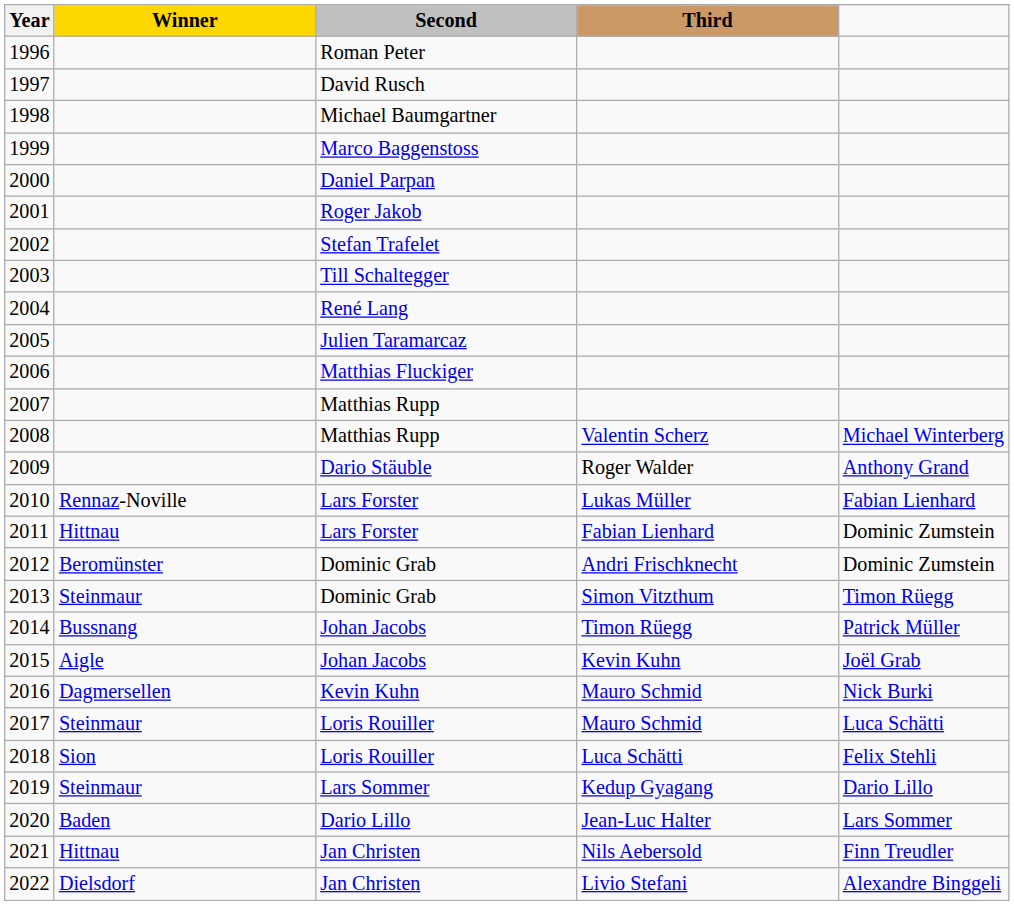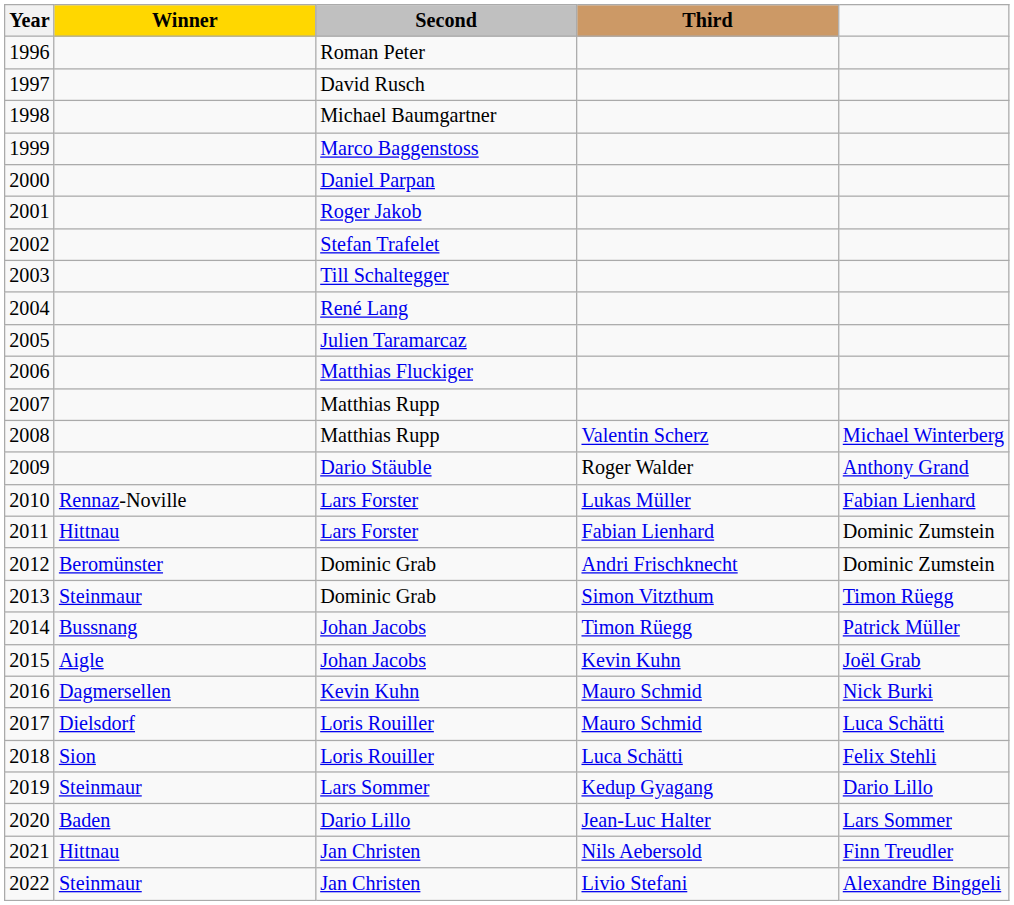 <table class="wikitable sortable">
 <tr>
 <th>Year</th>
 <th scope=col colspan=1 style="width:200px; background: gold;">Winner</th>
 <th scope=col colspan=1 style="width:200px; background: silver;">Second</th>
 <th scope=col colspan=1 style="width:200px; background: #cc9966;">Third</th>
 </tr>
 <tr>
 <td>1996</td>
 <td></td>
 <td>Roman Peter</td>
 <td></td>
 <td></td>
 </tr>
 <tr>
 <td>1997</td>
 <td></td>
 <td>David Rusch</td>
 <td></td>
 <td></td>
 </tr>
 <tr>
 <td>1998</td>
 <td></td>
 <td>Michael Baumgartner</td>
 <td></td>
 <td></td>
 </tr>
 <tr>
 <td>1999</td>
 <td></td>
 <td><a href='#'>Marco Baggenstoss</a></td>
 <td></td>
 <td></td>
 </tr>
 <tr>
 <td>2000</td>
 <td></td>
 <td><a href='#'>Daniel Parpan</a></td>
 <td></td>
 <td></td>
 </tr>
 <tr>
 <td>2001</td>
 <td></td>
 <td><a href='#'>Roger Jakob</a></td>
 <td></td>
 <td></td>
 </tr>
 <tr>
 <td>2002</td>
 <td></td>
 <td><a href='#'>Stefan Trafelet</a></td>
 <td></td>
 <td></td>
 </tr>
 <tr>
 <td>2003</td>
 <td></td>
 <td><a href='#'>Till Schaltegger</a></td>
 <td></td>
 <td></td>
 </tr>
 <tr>
 <td>2004</td>
 <td></td>
 <td><a href='#'>René Lang</a></td>
 <td></td>
 <td></td>
 </tr>
 <tr>
 <td>2005</td>
 <td></td>
 <td><a href='#'>Julien Taramarcaz</a></td>
 <td></td>
 <td></td>
 </tr>
 <tr>
 <td>2006</td>
 <td></td>
 <td><a href='#'>Matthias Fluckiger</a></td>
 <td></td>
 <td></td>
 </tr>
 <tr>
 <td>2007</td>
 <td></td>
 <td>Matthias Rupp</td>
 <td></td>
 <td></td>
 </tr>
 <tr>
 <td>2008</td>
 <td></td>
 <td>Matthias Rupp</td>
 <td><a href='#'>Valentin Scherz</a></td>
 <td><a href='#'>Michael Winterberg</a></td>
 </tr>
 <tr>
 <td>2009</td>
 <td></td>
 <td><a href='#'>Dario Stäuble</a></td>
 <td>Roger Walder</td>
 <td><a href='#'>Anthony Grand</a></td>
 </tr>
 <tr>
 <td>2010</td>
 <td><a href='#'>Rennaz</a>-Noville</td>
 <td><a href='#'>Lars Forster</a></td>
 <td><a href='#'>Lukas Müller</a></td>
 <td><a href='#'>Fabian Lienhard</a></td>
 </tr>
 <tr>
 <td>2011</td>
 <td><a href='#'>Hittnau</a></td>
 <td><a href='#'>Lars Forster</a></td>
 <td><a href='#'>Fabian Lienhard</a></td>
 <td>Dominic Zumstein</td>
 </tr>
 <tr>
 <td>2012</td>
 <td><a href='#'>Beromünster</a></td>
 <td>Dominic Grab</td>
 <td><a href='#'>Andri Frischknecht</a></td>
 <td>Dominic Zumstein</td>
 </tr>
 <tr>
 <td>2013</td>
 <td><a href='#'>Steinmaur</a></td>
 <td>Dominic Grab</td>
 <td><a href='#'>Simon Vitzthum</a></td>
 <td><a href='#'>Timon Rüegg</a></td>
 </tr>
 <tr>
 <td>2014</td>
 <td><a href='#'>Bussnang</a></td>
 <td><a href='#'>Johan Jacobs</a></td>
 <td><a href='#'>Timon Rüegg</a></td>
 <td><a href='#'>Patrick Müller</a></td>
 </tr>
 <tr>
 <td>2015</td>
 <td><a href='#'>Aigle</a></td>
 <td><a href='#'>Johan Jacobs</a></td>
 <td><a href='#'>Kevin Kuhn</a></td>
 <td><a href='#'>Joël Grab</a></td>
 </tr>
 <tr>
 <td>2016</td>
 <td><a href='#'>Dagmersellen</a></td>
 <td><a href='#'>Kevin Kuhn</a></td>
 <td><a href='#'>Mauro Schmid</a></td>
 <td><a href='#'>Nick Burki</a></td>
 </tr>
 <tr>
 <td>2017</td>
-<td><a href='#'>Steinmaur</a></td>
+<td><a href='#'>Dielsdorf</a></td>
 <td><a href='#'>Loris Rouiller</a></td>
 <td><a href='#'>Mauro Schmid</a></td>
 <td><a href='#'>Luca Schätti</a></td>
 </tr>
 <tr>
 <td>2018</td>
 <td><a href='#'>Sion</a></td>
 <td><a href='#'>Loris Rouiller</a></td>
 <td><a href='#'>Luca Schätti</a></td>
 <td><a href='#'>Felix Stehli</a></td>
 </tr>
 <tr>
 <td>2019</td>
 <td><a href='#'>Steinmaur</a></td>
 <td><a href='#'>Lars Sommer</a></td>
 <td><a href='#'>Kedup Gyagang</a></td>
 <td><a href='#'>Dario Lillo</a></td>
 </tr>
 <tr>
 <td>2020</td>
 <td><a href='#'>Baden</a></td>
 <td><a href='#'>Dario Lillo</a></td>
 <td><a href='#'>Jean-Luc Halter</a></td>
 <td><a href='#'>Lars Sommer</a></td>
 </tr>
 <tr>
 <td>2021</td>
 <td><a href='#'>Hittnau</a></td>
 <td><a href='#'>Jan Christen</a></td>
 <td><a href='#'>Nils Aebersold</a></td>
 <td><a href='#'>Finn Treudler</a></td>
 </tr>
 <tr>
 <td>2022</td>
-<td><a href='#'>Dielsdorf</a></td>
+<td><a href='#'>Steinmaur</a></td>
 <td><a href='#'>Jan Christen</a></td>
 <td><a href='#'>Livio Stefani</a></td>
 <td><a href='#'>Alexandre Binggeli</a></td>
 </tr>
 </table>
